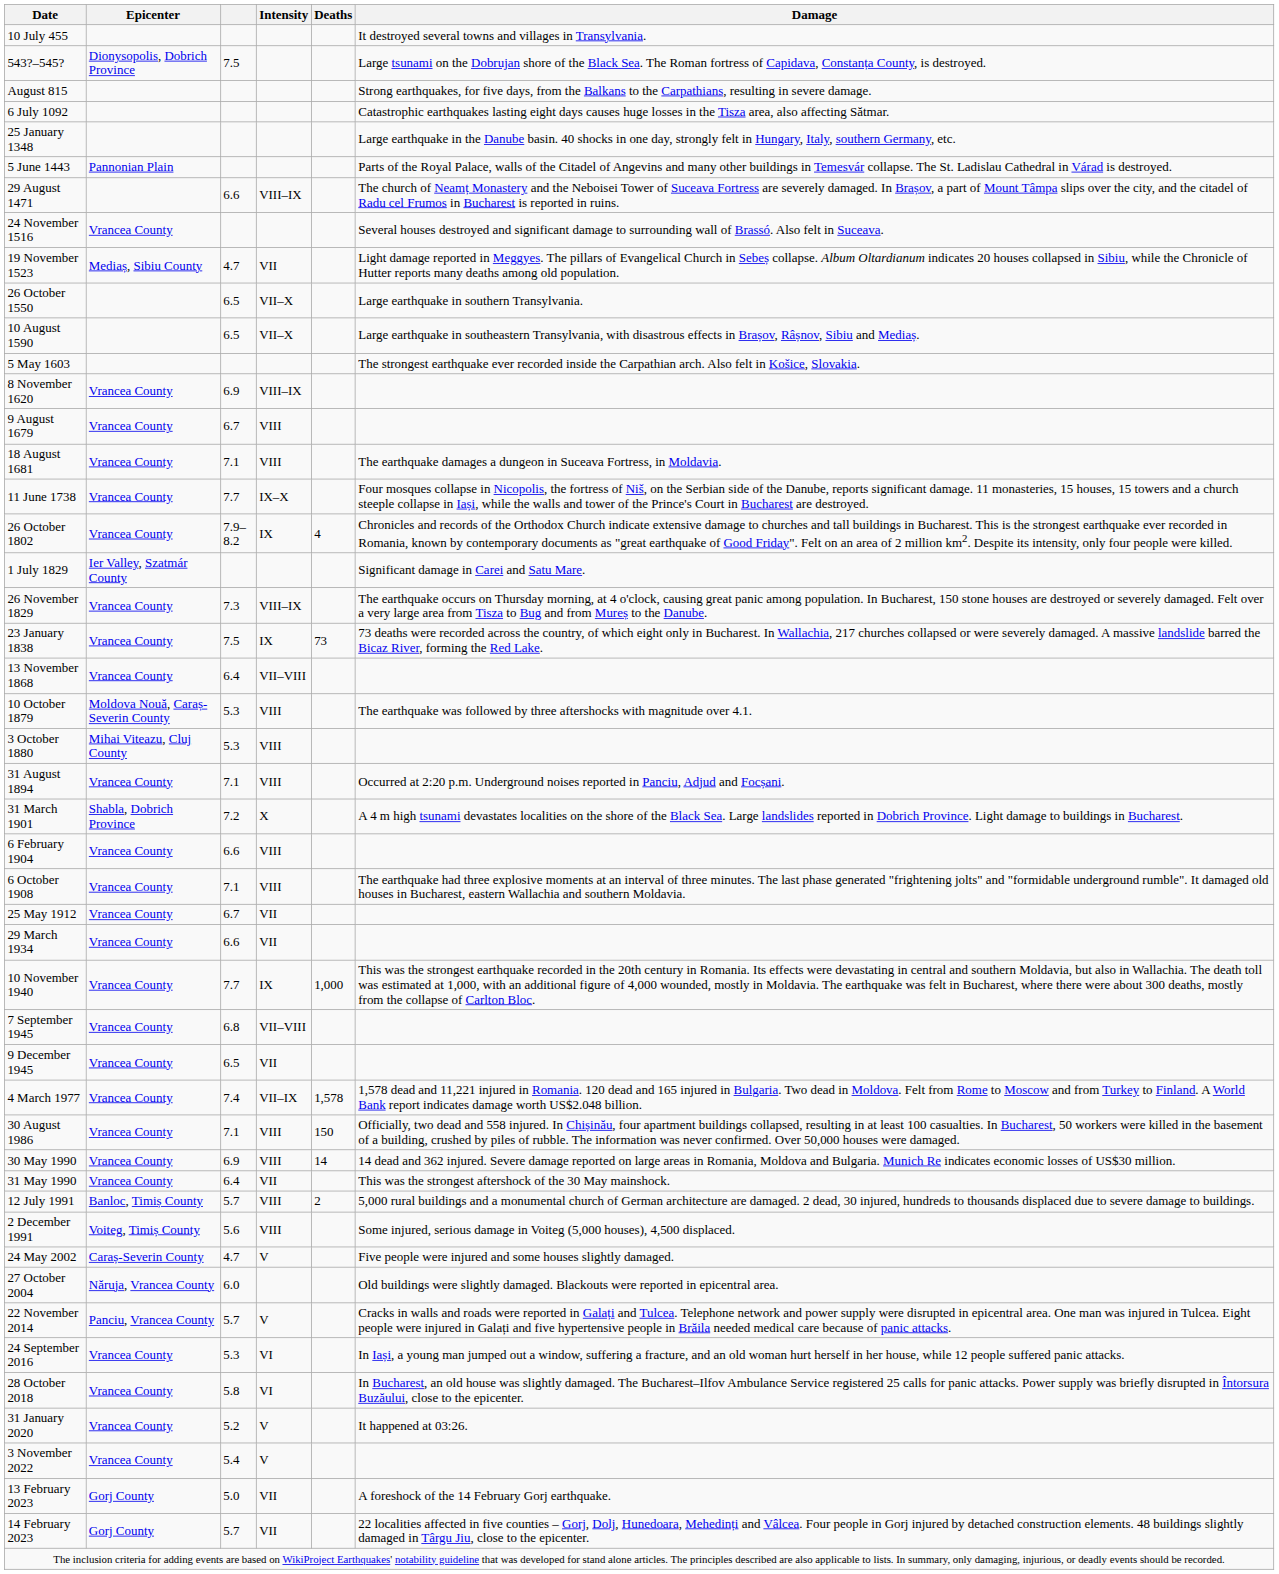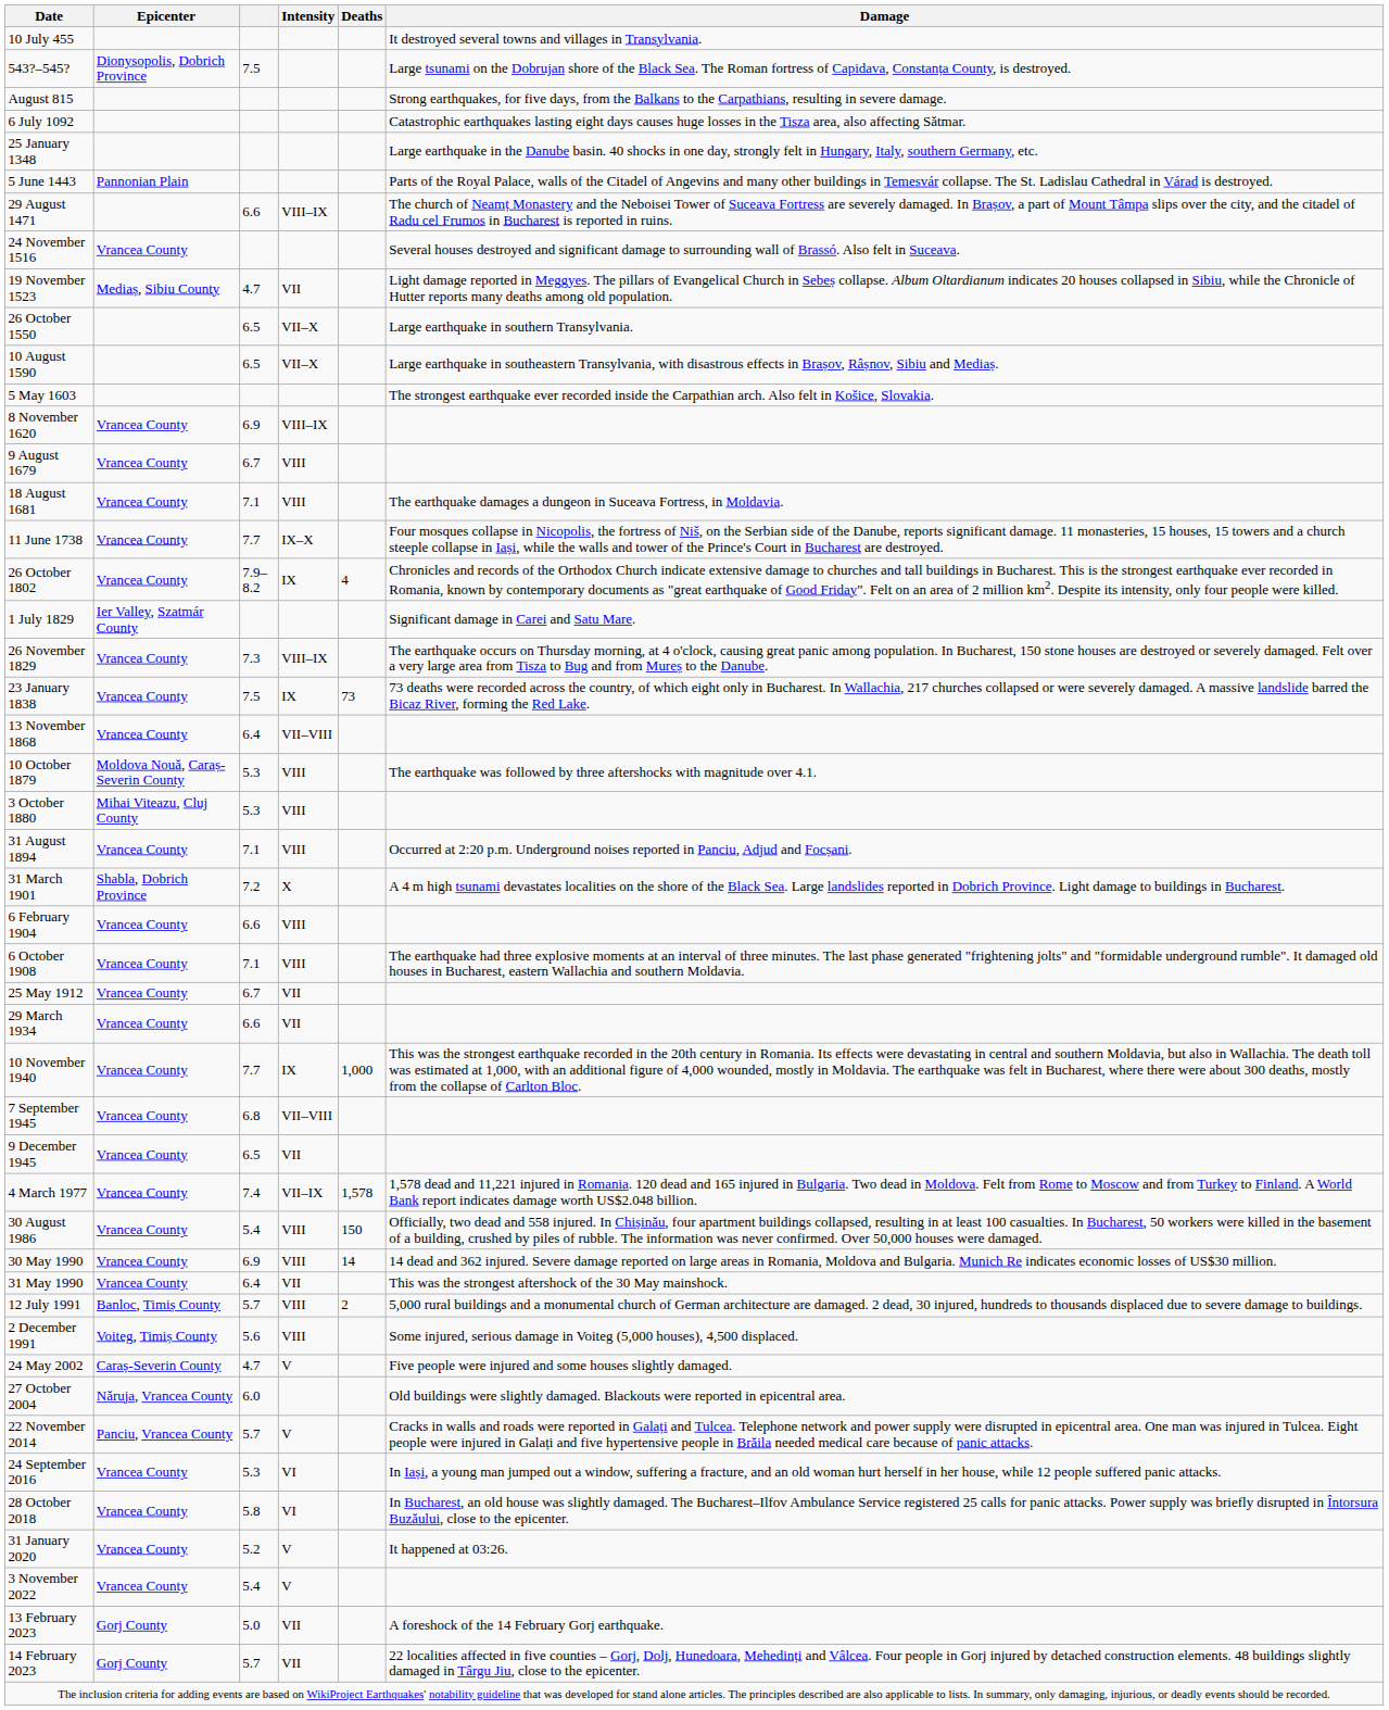 <table class="wikitable sortable">
 <tr>
 <th>Date</th>
 <th>Epicenter</th>
 <th></th>
 <th>Intensity</th>
 <th>Deaths</th>
 <th>Damage</th>
 </tr>
 <tr>
 <td>10 July 455</td>
 <td></td>
 <td></td>
 <td></td>
 <td></td>
 <td>It destroyed several towns and villages in <a href='#'>Transylvania</a>.</td>
 </tr>
 <tr>
 <td>543?–545?</td>
 <td> <a href='#'>Dionysopolis</a>, <a href='#'>Dobrich Province</a></td>
 <td>7.5</td>
 <td></td>
 <td></td>
 <td>Large <a href='#'>tsunami</a> on the <a href='#'>Dobrujan</a> shore of the <a href='#'>Black Sea</a>. The Roman fortress of <a href='#'>Capidava</a>, <a href='#'>Constanța County</a>, is destroyed.</td>
 </tr>
 <tr>
 <td>August 815</td>
 <td></td>
 <td></td>
 <td></td>
 <td></td>
 <td>Strong earthquakes, for five days, from the <a href='#'>Balkans</a> to the <a href='#'>Carpathians</a>, resulting in severe damage.</td>
 </tr>
 <tr>
 <td>6 July 1092</td>
 <td></td>
 <td></td>
 <td></td>
 <td></td>
 <td>Catastrophic earthquakes lasting eight days causes huge losses in the <a href='#'>Tisza</a> area, also affecting Sătmar.</td>
 </tr>
 <tr>
 <td>25 January 1348</td>
 <td></td>
 <td></td>
 <td></td>
 <td></td>
 <td>Large earthquake in the <a href='#'>Danube</a> basin. 40 shocks in one day, strongly felt in <a href='#'>Hungary</a>, <a href='#'>Italy</a>, <a href='#'>southern Germany</a>, etc.</td>
 </tr>
 <tr>
 <td>5 June 1443</td>
 <td><a href='#'>Pannonian Plain</a></td>
 <td></td>
 <td></td>
 <td></td>
 <td>Parts of the Royal Palace, walls of the Citadel of Angevins and many other buildings in <a href='#'>Temesvár</a> collapse. The St. Ladislau Cathedral in <a href='#'>Várad</a> is destroyed.</td>
 </tr>
 <tr>
 <td>29 August 1471</td>
 <td></td>
 <td>6.6</td>
 <td>VIII–IX</td>
 <td></td>
 <td>The church of <a href='#'>Neamț Monastery</a> and the Neboisei Tower of <a href='#'>Suceava Fortress</a> are severely damaged. In <a href='#'>Brașov</a>, a part of <a href='#'>Mount Tâmpa</a> slips over the city, and the citadel of <a href='#'>Radu cel Frumos</a> in <a href='#'>Bucharest</a> is reported in ruins.</td>
 </tr>
 <tr>
 <td>24 November 1516</td>
 <td><a href='#'>Vrancea County</a></td>
 <td></td>
 <td></td>
 <td></td>
 <td>Several houses destroyed and significant damage to surrounding wall of <a href='#'>Brassó</a>. Also felt in <a href='#'>Suceava</a>.</td>
 </tr>
 <tr>
 <td>19 November 1523</td>
 <td><a href='#'>Mediaș</a>, <a href='#'>Sibiu County</a></td>
 <td>4.7</td>
 <td>VII</td>
 <td></td>
 <td>Light damage reported in <a href='#'>Meggyes</a>. The pillars of Evangelical Church in <a href='#'>Sebeș</a> collapse. <em>Album Oltardianum</em> indicates 20 houses collapsed in <a href='#'>Sibiu</a>, while the Chronicle of Hutter reports many deaths among old population.</td>
 </tr>
 <tr>
 <td>26 October 1550</td>
 <td></td>
 <td>6.5</td>
 <td>VII–X</td>
 <td></td>
 <td>Large earthquake in southern Transylvania.</td>
 </tr>
 <tr>
 <td>10 August 1590</td>
 <td></td>
 <td>6.5</td>
 <td>VII–X</td>
 <td></td>
 <td>Large earthquake in southeastern Transylvania, with disastrous effects in <a href='#'>Brașov</a>, <a href='#'>Râșnov</a>, <a href='#'>Sibiu</a> and <a href='#'>Mediaș</a>.</td>
 </tr>
 <tr>
 <td>5 May 1603</td>
 <td></td>
 <td></td>
 <td></td>
 <td></td>
 <td>The strongest earthquake ever recorded inside the Carpathian arch. Also felt in <a href='#'>Košice</a>, <a href='#'>Slovakia</a>.</td>
 </tr>
 <tr>
 <td>8 November 1620</td>
 <td><a href='#'>Vrancea County</a></td>
 <td>6.9</td>
 <td>VIII–IX</td>
 <td></td>
 <td></td>
 </tr>
 <tr>
 <td>9 August 1679</td>
 <td><a href='#'>Vrancea County</a></td>
 <td>6.7</td>
 <td>VIII</td>
 <td></td>
 <td></td>
 </tr>
 <tr>
 <td>18 August 1681</td>
 <td><a href='#'>Vrancea County</a></td>
 <td>7.1</td>
 <td>VIII</td>
 <td></td>
 <td>The earthquake damages a dungeon in Suceava Fortress, in <a href='#'>Moldavia</a>.</td>
 </tr>
 <tr>
 <td>11 June 1738</td>
 <td><a href='#'>Vrancea County</a></td>
 <td>7.7</td>
 <td>IX–X</td>
 <td></td>
 <td> Four mosques collapse in <a href='#'>Nicopolis</a>, the fortress of <a href='#'>Niš</a>, on the Serbian side of the Danube, reports significant damage. 11 monasteries, 15 houses, 15 towers and a church steeple collapse in <a href='#'>Iași</a>, while the walls and tower of the Prince's Court in <a href='#'>Bucharest</a> are destroyed.</td>
 </tr>
 <tr>
 <td>26 October 1802</td>
 <td><a href='#'>Vrancea County</a></td>
 <td>7.9–8.2</td>
 <td>IX</td>
 <td>4</td>
 <td> Chronicles and records of the Orthodox Church indicate extensive damage to churches and tall buildings in Bucharest. This is the strongest earthquake ever recorded in Romania, known by contemporary documents as "great earthquake of <a href='#'>Good Friday</a>". Felt on an area of 2 million km<sup>2</sup>. Despite its intensity, only four people were killed.</td>
 </tr>
 <tr>
 <td>1 July 1829</td>
 <td><a href='#'>Ier Valley</a>, <a href='#'>Szatmár County</a></td>
 <td></td>
 <td></td>
 <td></td>
 <td>Significant damage in <a href='#'>Carei</a> and <a href='#'>Satu Mare</a>.</td>
 </tr>
 <tr>
 <td>26 November 1829</td>
 <td><a href='#'>Vrancea County</a></td>
 <td>7.3</td>
 <td>VIII–IX</td>
 <td></td>
 <td>The earthquake occurs on Thursday morning, at 4 o'clock, causing great panic among population. In Bucharest, 150 stone houses are destroyed or severely damaged. Felt over a very large area from <a href='#'>Tisza</a> to <a href='#'>Bug</a> and from <a href='#'>Mureș</a> to the <a href='#'>Danube</a>.</td>
 </tr>
 <tr>
 <td>23 January 1838</td>
 <td><a href='#'>Vrancea County</a></td>
 <td>7.5</td>
 <td>IX</td>
 <td>73</td>
 <td> 73 deaths were recorded across the country, of which eight only in Bucharest. In <a href='#'>Wallachia</a>, 217 churches collapsed or were severely damaged. A massive <a href='#'>landslide</a> barred the <a href='#'>Bicaz River</a>, forming the <a href='#'>Red Lake</a>.</td>
 </tr>
 <tr>
 <td>13 November 1868</td>
 <td><a href='#'>Vrancea County</a></td>
 <td>6.4</td>
 <td>VII–VIII</td>
 <td></td>
 <td></td>
 </tr>
 <tr>
 <td>10 October 1879</td>
 <td><a href='#'>Moldova Nouă</a>, <a href='#'>Caraș-Severin County</a></td>
 <td>5.3</td>
 <td>VIII</td>
 <td></td>
 <td>The earthquake was followed by three aftershocks with magnitude over 4.1.</td>
 </tr>
 <tr>
 <td>3 October 1880</td>
 <td><a href='#'>Mihai Viteazu</a>, <a href='#'>Cluj County</a></td>
 <td>5.3</td>
 <td>VIII</td>
 <td></td>
 <td></td>
 </tr>
 <tr>
 <td>31 August 1894</td>
 <td><a href='#'>Vrancea County</a></td>
 <td>7.1</td>
 <td>VIII</td>
 <td></td>
 <td>Occurred at 2:20 p.m. Underground noises reported in <a href='#'>Panciu</a>, <a href='#'>Adjud</a> and <a href='#'>Focșani</a>.</td>
 </tr>
 <tr>
 <td>31 March 1901</td>
 <td> <a href='#'>Shabla</a>, <a href='#'>Dobrich Province</a></td>
 <td>7.2</td>
 <td>X</td>
 <td></td>
 <td> A 4 m high <a href='#'>tsunami</a> devastates localities on the shore of the <a href='#'>Black Sea</a>. Large <a href='#'>landslides</a> reported in <a href='#'>Dobrich Province</a>. Light damage to buildings in <a href='#'>Bucharest</a>.</td>
 </tr>
 <tr>
 <td>6 February 1904</td>
 <td><a href='#'>Vrancea County</a></td>
 <td>6.6</td>
 <td>VIII</td>
 <td></td>
 <td></td>
 </tr>
 <tr>
 <td>6 October 1908</td>
 <td><a href='#'>Vrancea County</a></td>
 <td>7.1</td>
 <td>VIII</td>
 <td></td>
 <td>The earthquake had three explosive moments at an interval of three minutes. The last phase generated "frightening jolts" and "formidable underground rumble". It damaged old houses in Bucharest, eastern Wallachia and southern Moldavia.</td>
 </tr>
 <tr>
 <td>25 May 1912</td>
 <td><a href='#'>Vrancea County</a></td>
 <td>6.7</td>
 <td>VII</td>
 <td></td>
 <td></td>
 </tr>
 <tr>
 <td>29 March 1934</td>
 <td><a href='#'>Vrancea County</a></td>
 <td>6.6</td>
 <td>VII</td>
 <td></td>
 <td></td>
 </tr>
 <tr>
 <td>10 November 1940</td>
 <td><a href='#'>Vrancea County</a></td>
 <td>7.7</td>
 <td>IX</td>
 <td>1,000</td>
 <td> This was the strongest earthquake recorded in the 20th century in Romania. Its effects were devastating in central and southern Moldavia, but also in Wallachia. The death toll was estimated at 1,000, with an additional figure of 4,000 wounded, mostly in Moldavia. The earthquake was felt in Bucharest, where there were about 300 deaths, mostly from the collapse of <a href='#'>Carlton Bloc</a>.</td>
 </tr>
 <tr>
 <td>7 September 1945</td>
 <td><a href='#'>Vrancea County</a></td>
 <td>6.8</td>
 <td>VII–VIII</td>
 <td></td>
 <td></td>
 </tr>
 <tr>
 <td>9 December 1945</td>
 <td><a href='#'>Vrancea County</a></td>
 <td>6.5</td>
 <td>VII</td>
 <td></td>
 <td></td>
 </tr>
 <tr>
 <td>4 March 1977</td>
 <td><a href='#'>Vrancea County</a></td>
 <td>7.4</td>
 <td>VII–IX</td>
 <td>1,578</td>
 <td> 1,578 dead and 11,221 injured in <a href='#'>Romania</a>. 120 dead and 165 injured in <a href='#'>Bulgaria</a>. Two dead in <a href='#'>Moldova</a>. Felt from <a href='#'>Rome</a> to <a href='#'>Moscow</a> and from <a href='#'>Turkey</a> to <a href='#'>Finland</a>. A <a href='#'>World Bank</a> report indicates damage worth US$2.048 billion.</td>
 </tr>
 <tr>
 <td>30 August 1986</td>
 <td><a href='#'>Vrancea County</a></td>
-<td>7.1</td>
+<td>5.4</td>
 <td>VIII</td>
 <td>150</td>
 <td> Officially, two dead and 558 injured. In <a href='#'>Chișinău</a>, four apartment buildings collapsed, resulting in at least 100 casualties. In <a href='#'>Bucharest</a>, 50 workers were killed in the basement of a building, crushed by piles of rubble. The information was never confirmed. Over 50,000 houses were damaged.</td>
 </tr>
 <tr>
 <td>30 May 1990</td>
 <td><a href='#'>Vrancea County</a></td>
 <td>6.9</td>
 <td>VIII</td>
 <td>14</td>
 <td> 14 dead and 362 injured. Severe damage reported on large areas in Romania, Moldova and Bulgaria. <a href='#'>Munich Re</a> indicates economic losses of US$30 million.</td>
 </tr>
 <tr>
 <td>31 May 1990</td>
 <td><a href='#'>Vrancea County</a></td>
 <td>6.4</td>
 <td>VII</td>
 <td></td>
 <td> This was the strongest aftershock of the 30 May mainshock.</td>
 </tr>
 <tr>
 <td>12 July 1991</td>
 <td><a href='#'>Banloc</a>, <a href='#'>Timiș County</a></td>
 <td>5.7</td>
 <td>VIII</td>
 <td>2</td>
 <td>5,000 rural buildings and a monumental church of German architecture are damaged. 2 dead, 30 injured, hundreds to thousands displaced due to severe damage to buildings.</td>
 </tr>
 <tr>
 <td>2 December 1991</td>
 <td><a href='#'>Voiteg</a>, <a href='#'>Timiș County</a></td>
 <td>5.6</td>
 <td>VIII</td>
 <td></td>
 <td>Some injured, serious damage in Voiteg (5,000 houses), 4,500 displaced.</td>
 </tr>
 <tr>
 <td>24 May 2002</td>
 <td><a href='#'>Caraș-Severin County</a></td>
 <td>4.7</td>
 <td>V</td>
 <td></td>
 <td>Five people were injured and some houses slightly damaged.</td>
 </tr>
 <tr>
 <td>27 October 2004</td>
 <td><a href='#'>Năruja</a>, <a href='#'>Vrancea County</a></td>
 <td>6.0</td>
 <td></td>
 <td></td>
 <td>Old buildings were slightly damaged. Blackouts were reported in epicentral area.</td>
 </tr>
 <tr>
 <td>22 November 2014</td>
 <td><a href='#'>Panciu</a>, <a href='#'>Vrancea County</a></td>
 <td>5.7</td>
 <td>V</td>
 <td></td>
 <td> Cracks in walls and roads were reported in <a href='#'>Galați</a> and <a href='#'>Tulcea</a>. Telephone network and power supply were disrupted in epicentral area. One man was injured in Tulcea. Eight people were injured in Galați and five hypertensive people in <a href='#'>Brăila</a> needed medical care because of <a href='#'>panic attacks</a>.</td>
 </tr>
 <tr>
 <td>24 September 2016</td>
 <td><a href='#'>Vrancea County</a></td>
 <td>5.3</td>
 <td>VI</td>
 <td></td>
 <td>In <a href='#'>Iași</a>, a young man jumped out a window, suffering a fracture, and an old woman hurt herself in her house, while 12 people suffered panic attacks.</td>
 </tr>
 <tr>
 <td>28 October 2018</td>
 <td><a href='#'>Vrancea County</a></td>
 <td>5.8</td>
 <td>VI</td>
 <td></td>
 <td>In <a href='#'>Bucharest</a>, an old house was slightly damaged. The Bucharest–Ilfov Ambulance Service registered 25 calls for panic attacks. Power supply was briefly disrupted in <a href='#'>Întorsura Buzăului</a>, close to the epicenter.</td>
 </tr>
 <tr>
 <td>31 January 2020</td>
 <td><a href='#'>Vrancea County</a></td>
 <td>5.2</td>
 <td>V</td>
 <td></td>
 <td>It happened at 03:26.</td>
 </tr>
 <tr>
 <td>3 November 2022</td>
 <td><a href='#'>Vrancea County</a></td>
 <td>5.4</td>
 <td>V</td>
 <td></td>
 </tr>
 <tr>
 <td>13 February 2023</td>
 <td><a href='#'>Gorj County</a></td>
 <td>5.0</td>
 <td>VII</td>
 <td></td>
 <td>A foreshock of the 14 February Gorj earthquake.</td>
 </tr>
 <tr>
 <td>14 February 2023</td>
 <td><a href='#'>Gorj County</a></td>
 <td>5.7</td>
 <td>VII</td>
 <td></td>
 <td>22 localities affected in five counties – <a href='#'>Gorj</a>, <a href='#'>Dolj</a>, <a href='#'>Hunedoara</a>, <a href='#'>Mehedinți</a> and <a href='#'>Vâlcea</a>. Four people in Gorj injured by detached construction elements. 48 buildings slightly damaged in <a href='#'>Târgu Jiu</a>, close to the epicenter.</td>
 </tr>
 <tr class="sortbottom">
 <td colspan="6" style="text-align: center;"><small>The inclusion criteria for adding events are based on <a href='#'>WikiProject Earthquakes</a>' <a href='#'>notability guideline</a> that was developed for stand alone articles. The principles described are also applicable to lists. In summary, only damaging, injurious, or deadly events should be recorded.</small></td>
 </tr>
 </table>
